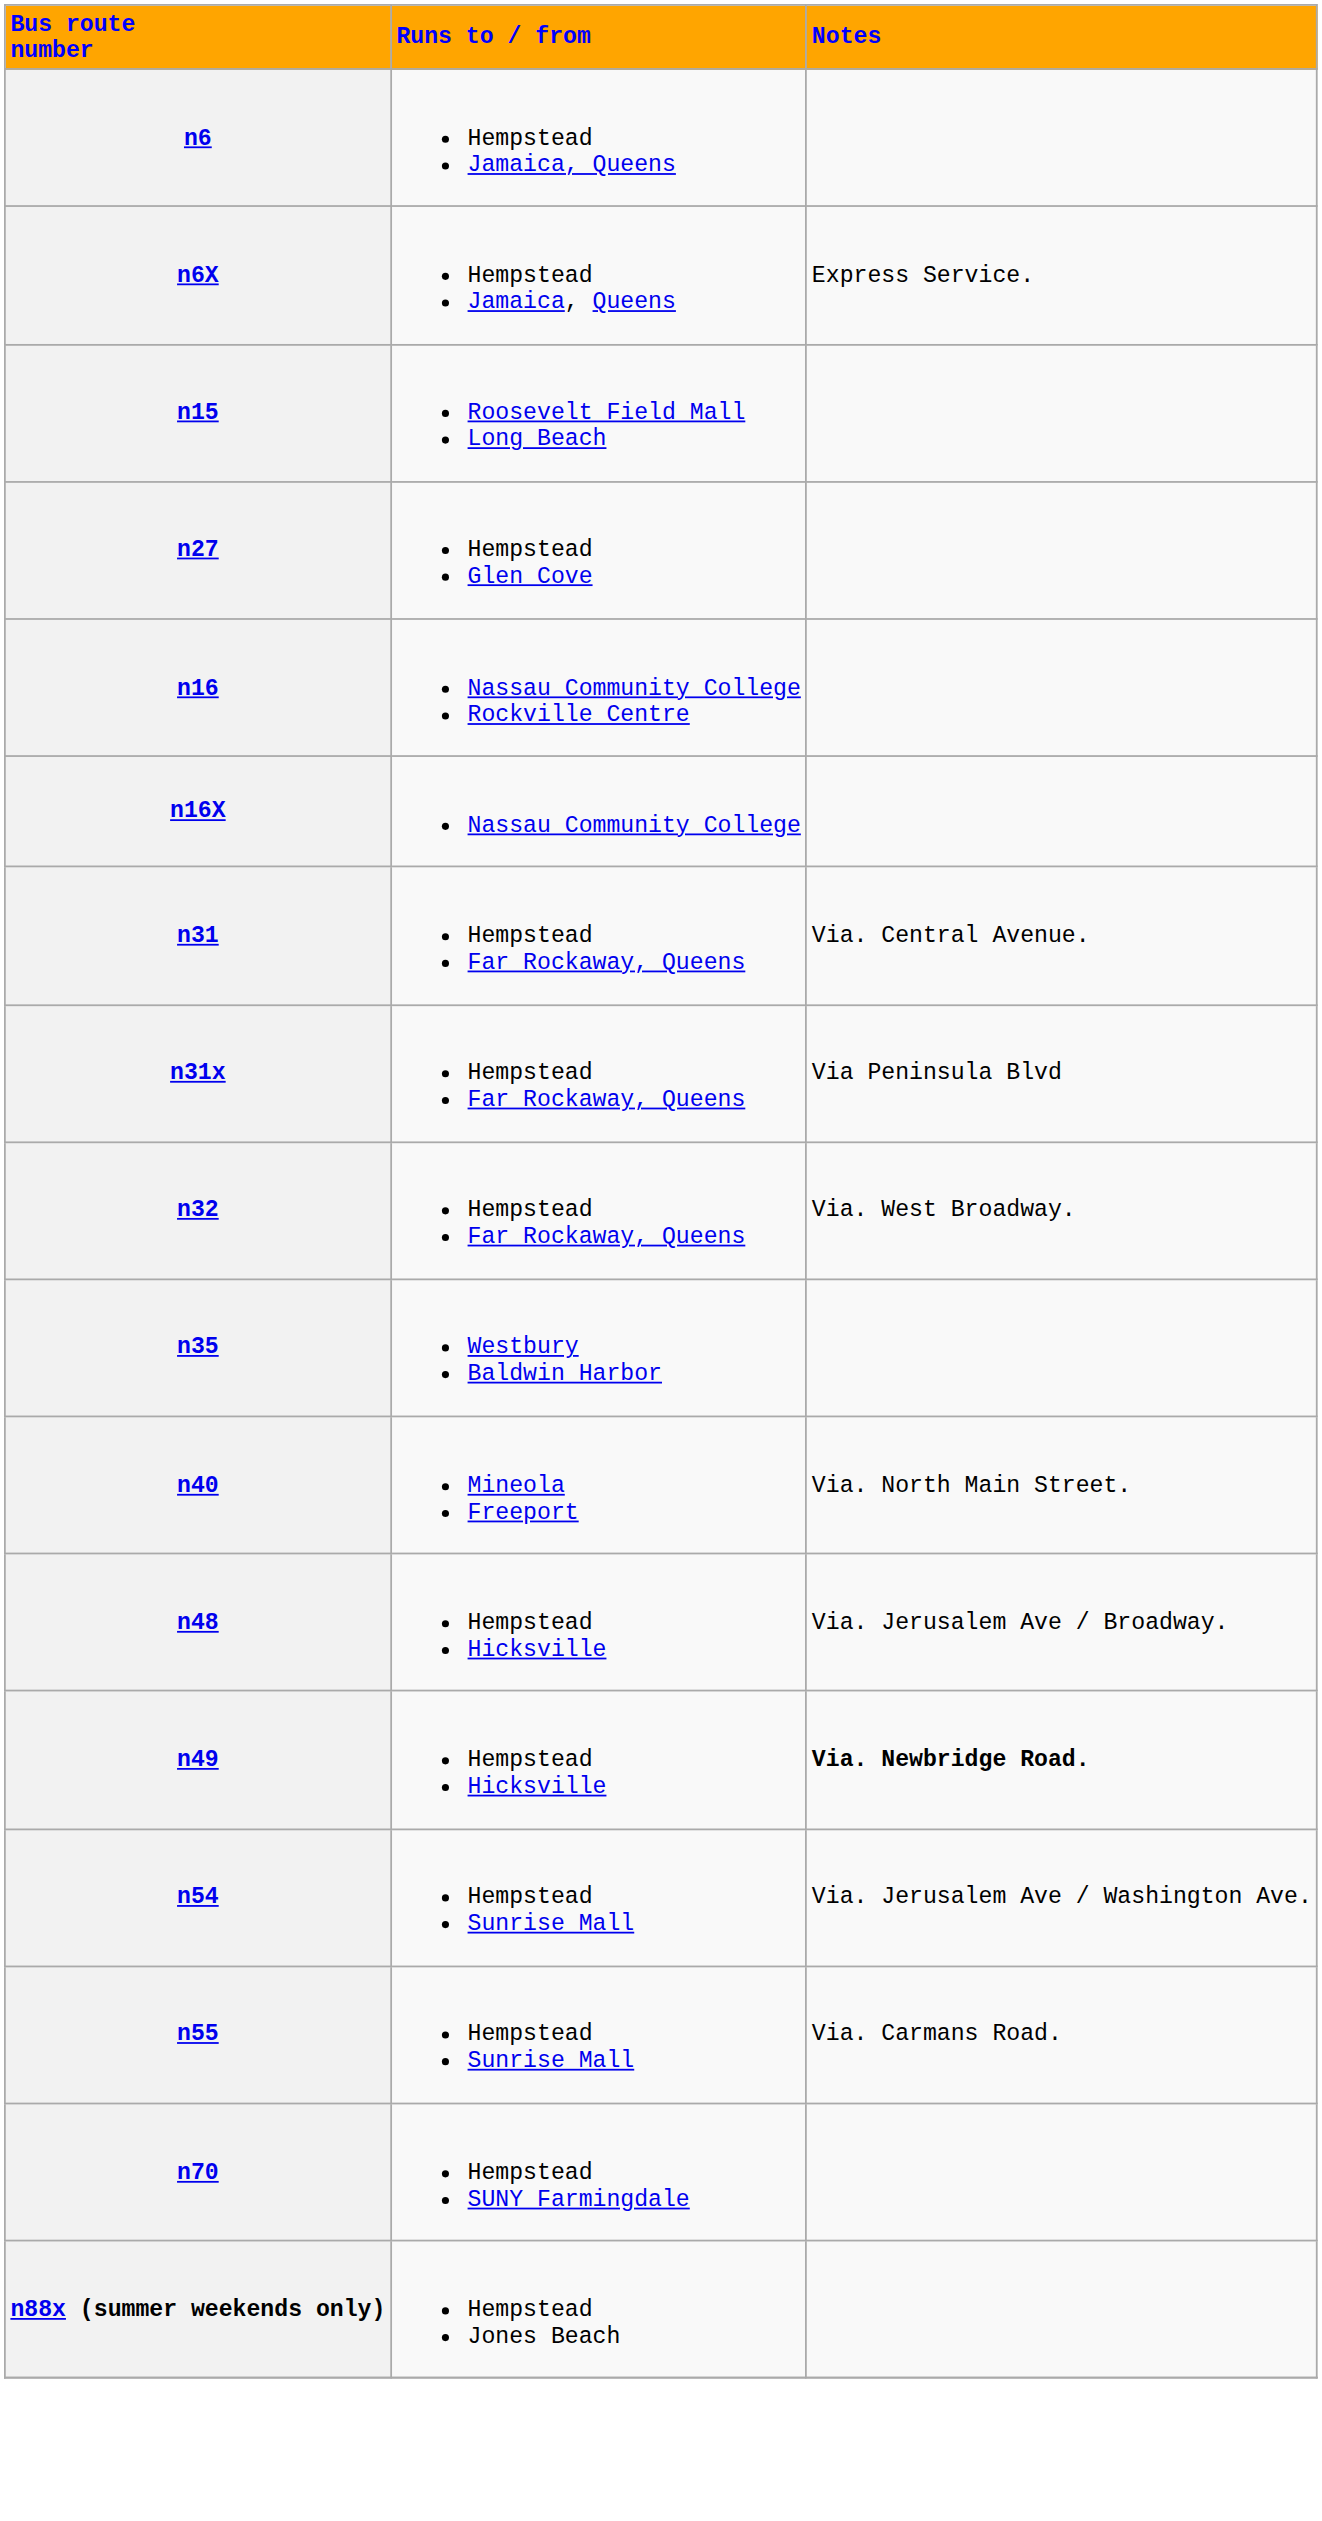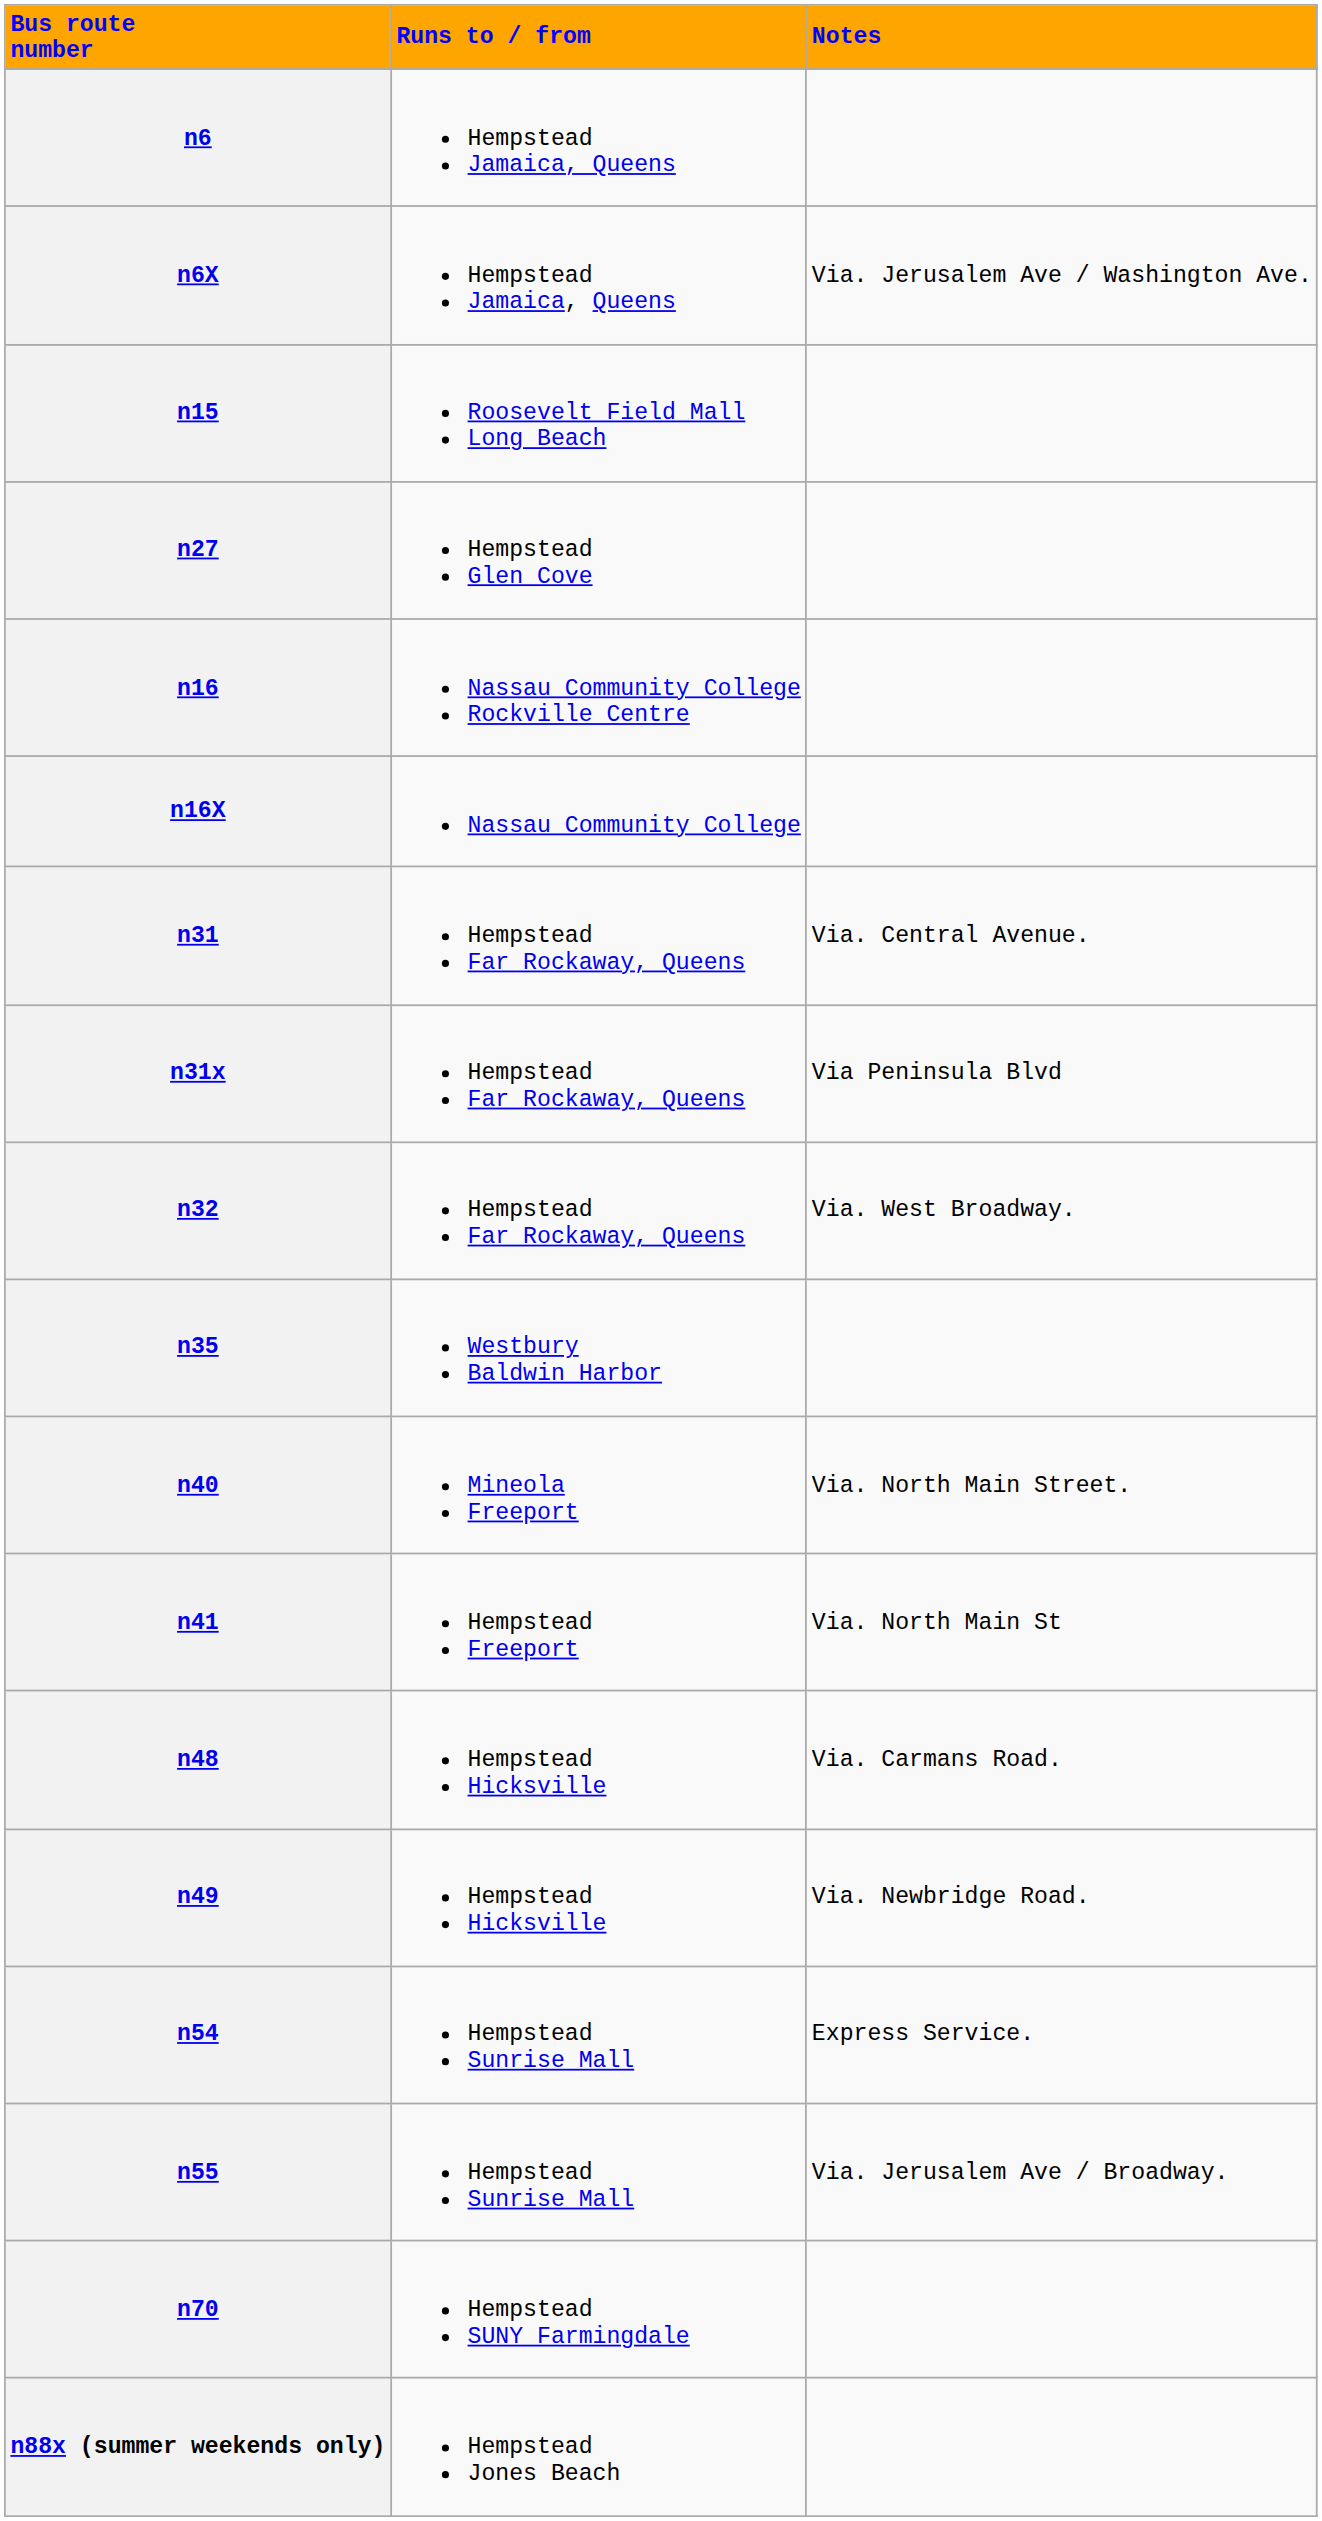 <table class="wikitable" style="font-size: 100%;">
 <tr>
 <td style="background:orange; color:blue; text-align:left;"><strong>Bus route</strong><br><strong>number</strong></td>
 <td style="background:orange; color:blue; text-align:left;"><strong>Runs to / from</strong></td>
 <td style="background:orange; color:blue; text-align:left;"><strong>Notes</strong></td>
 </tr>
 <tr>
 <th><a href='#'>n6</a></th>
 <td><br><ul><li>Hempstead</li><li><a href='#'>Jamaica, Queens</a></li></ul></td>
 <td></td>
 </tr>
 <tr>
 <th><a href='#'>n6X</a></th>
 <td><br><ul><li>Hempstead</li><li><a href='#'>Jamaica</a>, <a href='#'>Queens</a></li></ul></td>
-<td>Express Service.</td>
+<td>Via. Jerusalem Ave / Washington Ave.</td>
 </tr>
 <tr>
 <th><a href='#'>n15</a></th>
 <td><br><ul><li><a href='#'>Roosevelt Field Mall</a></li><li><a href='#'>Long Beach</a></li></ul></td>
 <td></td>
 </tr>
 <tr>
 <th><a href='#'>n27</a></th>
 <td><br><ul><li>Hempstead</li><li><a href='#'>Glen Cove</a></li></ul></td>
 <td></td>
 </tr>
 <tr>
 <th><a href='#'>n16</a></th>
 <td><br><ul><li><a href='#'>Nassau Community College</a></li><li><a href='#'>Rockville Centre</a></li></ul></td>
 <td></td>
 </tr>
 <tr>
 <th><a href='#'>n16X</a></th>
 <td><br><ul><li><a href='#'>Nassau Community College</a></li></ul></td>
 <td></td>
 </tr>
 <tr>
 <th><a href='#'>n31</a></th>
 <td><br><ul><li>Hempstead</li><li><a href='#'>Far Rockaway, Queens</a></li></ul></td>
 <td>Via. Central Avenue.</td>
 </tr>
 <tr>
 <th><a href='#'>n31x</a></th>
 <td><br><ul><li>Hempstead</li><li><a href='#'>Far Rockaway, Queens</a></li></ul></td>
 <td>Via Peninsula Blvd</td>
 </tr>
 <tr>
 <th><a href='#'>n32</a></th>
 <td><br><ul><li>Hempstead</li><li><a href='#'>Far Rockaway, Queens</a></li></ul></td>
 <td>Via. West Broadway.</td>
 </tr>
 <tr>
 <th><a href='#'>n35</a></th>
 <td><br><ul><li><a href='#'>Westbury</a></li><li><a href='#'>Baldwin Harbor</a></li></ul></td>
 <td></td>
 </tr>
 <tr>
 <th><a href='#'>n40</a></th>
 <td><br><ul><li><a href='#'>Mineola</a></li><li><a href='#'>Freeport</a></li></ul></td>
 <td>Via. North Main Street.</td>
 </tr>
 <tr>
+<th><a href='#'>n41</a></th>
+<td><br><ul><li>Hempstead</li><li><a href='#'>Freeport</a></li></ul></td>
+<td>Via. North Main St</td>
+</tr>
+<tr>
 <th><a href='#'>n48</a></th>
 <td><br><ul><li>Hempstead</li><li><a href='#'>Hicksville</a></li></ul></td>
-<td>Via. Jerusalem Ave / Broadway.</td>
+<td>Via. Carmans Road.</td>
 </tr>
 <tr>
 <th><a href='#'>n49</a></th>
 <td><br><ul><li>Hempstead</li><li><a href='#'>Hicksville</a></li></ul></td>
-<td><strong>Via. Newbridge Road.</strong></td>
+<td>Via. Newbridge Road.</td>
 </tr>
 <tr>
 <th><a href='#'>n54</a></th>
 <td><br><ul><li>Hempstead</li><li><a href='#'>Sunrise Mall</a></li></ul></td>
-<td>Via. Jerusalem Ave / Washington Ave.</td>
+<td>Express Service.</td>
 </tr>
 <tr>
 <th><a href='#'>n55</a></th>
 <td><br><ul><li>Hempstead</li><li><a href='#'>Sunrise Mall</a></li></ul></td>
-<td>Via. Carmans Road.</td>
+<td>Via. Jerusalem Ave / Broadway.</td>
 </tr>
 <tr>
 <th><a href='#'>n70</a></th>
 <td><br><ul><li>Hempstead</li><li><a href='#'>SUNY Farmingdale</a></li></ul></td>
 <td></td>
 </tr>
 <tr>
 <th><a href='#'>n88x</a> (summer weekends only)</th>
 <td><br><ul><li>Hempstead</li><li>Jones Beach</li></ul></td>
 <td></td>
 </tr>
 <tr>
 </tr>
 </table>
